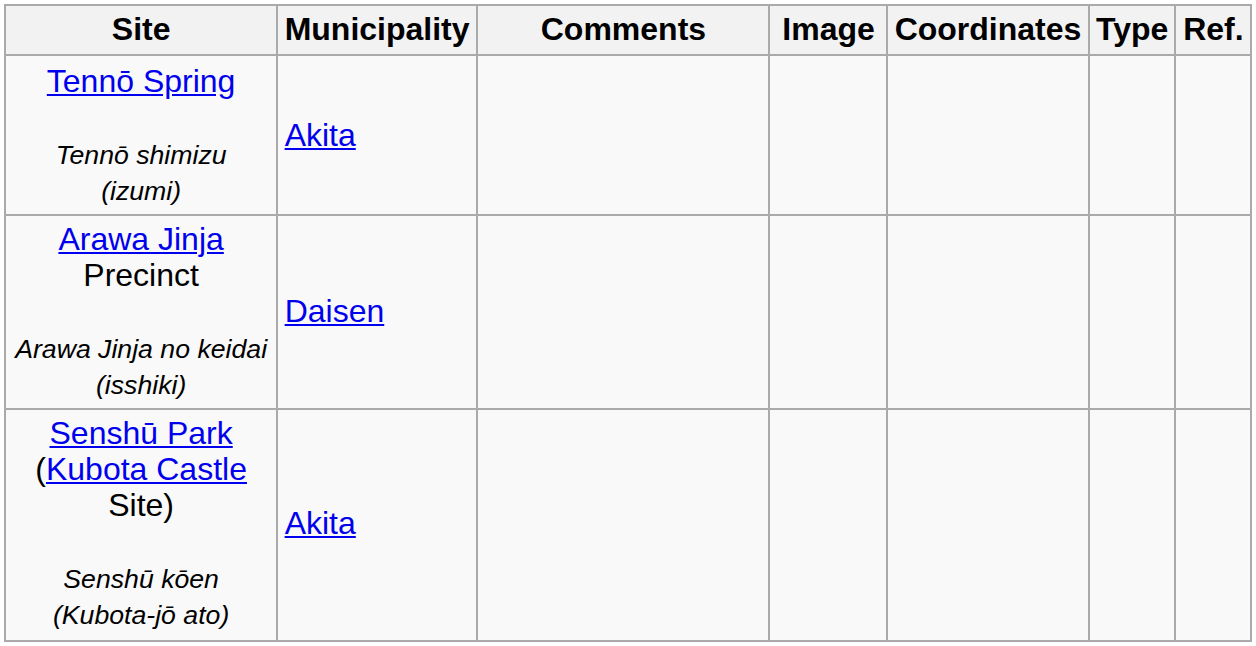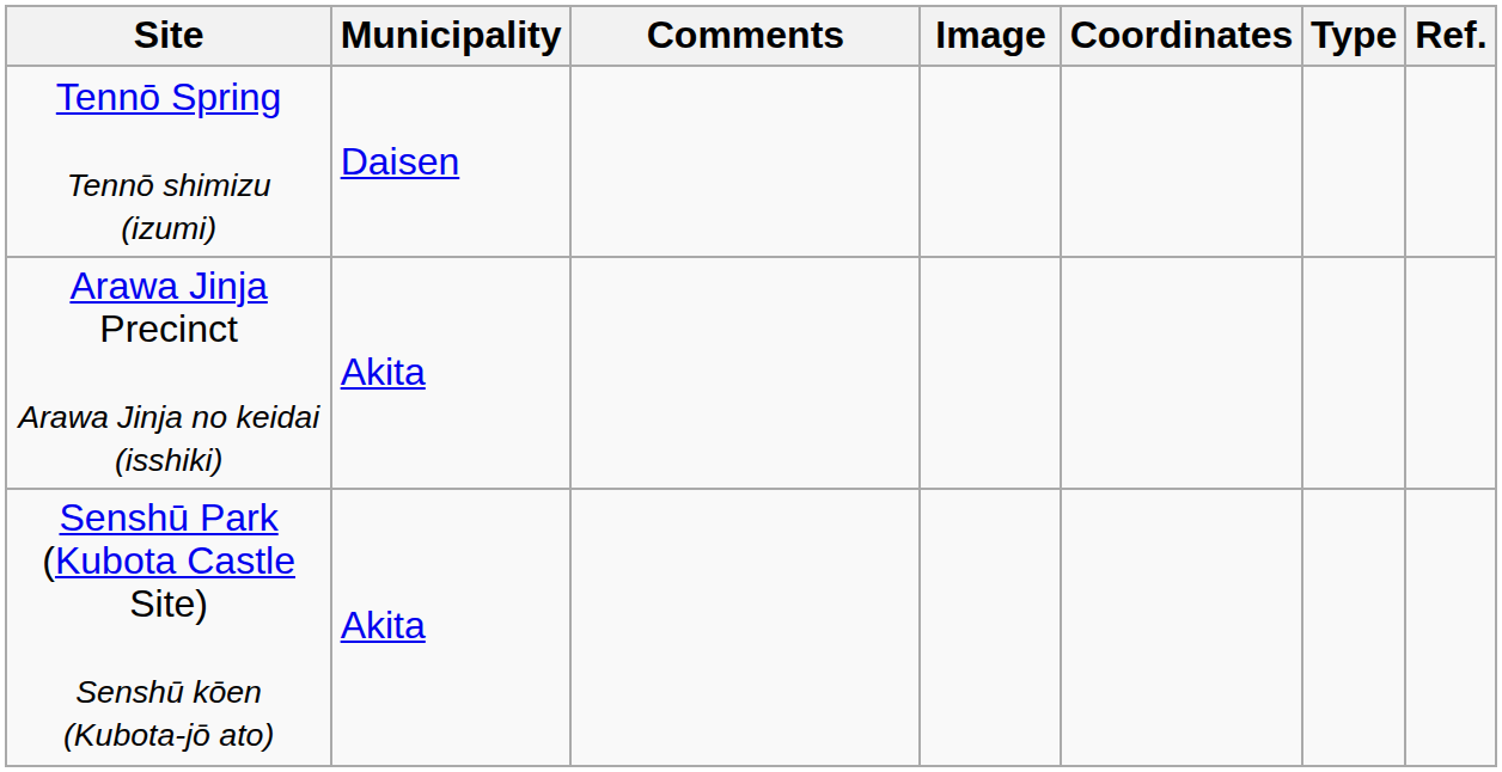 <table class="wikitable sortable"  style="width:100%;">
 <tr>
 <th width="30%" align="left">Site</th>
 <th width="10%" align="left">Municipality</th>
 <th width="30%" align="left" class="unsortable">Comments</th>
 <th width="10%" align="left"  class="unsortable">Image</th>
 <th width="10%" align="left" class="unsortable">Coordinates</th>
 <th width="5%" align="left">Type</th>
 <th width="5%" align="left"  class="unsortable">Ref.</th>
 </tr>
 <tr>
 <td align="center"><a href='#'>Tennō Spring</a><br><br><small><em>Tennō shimizu (izumi)</em></small></td>
-<td><a href='#'>Akita</a></td>
+<td><a href='#'>Daisen</a></td>
 <td></td>
 <td></td>
 <td></td>
 <td></td>
 <td></td>
 </tr>
 <tr>
 <td align="center"><a href='#'>Arawa Jinja</a> Precinct<br><br><small><em>Arawa Jinja no keidai (isshiki)</em></small></td>
-<td><a href='#'>Daisen</a></td>
+<td><a href='#'>Akita</a></td>
 <td></td>
 <td></td>
 <td></td>
 <td></td>
 <td></td>
 </tr>
 <tr>
 <td align="center"><a href='#'>Senshū Park</a> (<a href='#'>Kubota Castle</a> Site)<br><br><small><em>Senshū kōen (Kubota-jō ato)</em></small></td>
 <td><a href='#'>Akita</a></td>
 <td></td>
 <td></td>
 <td></td>
 <td></td>
 <td></td>
 </tr>
 <tr>
 </tr>
 </table>
